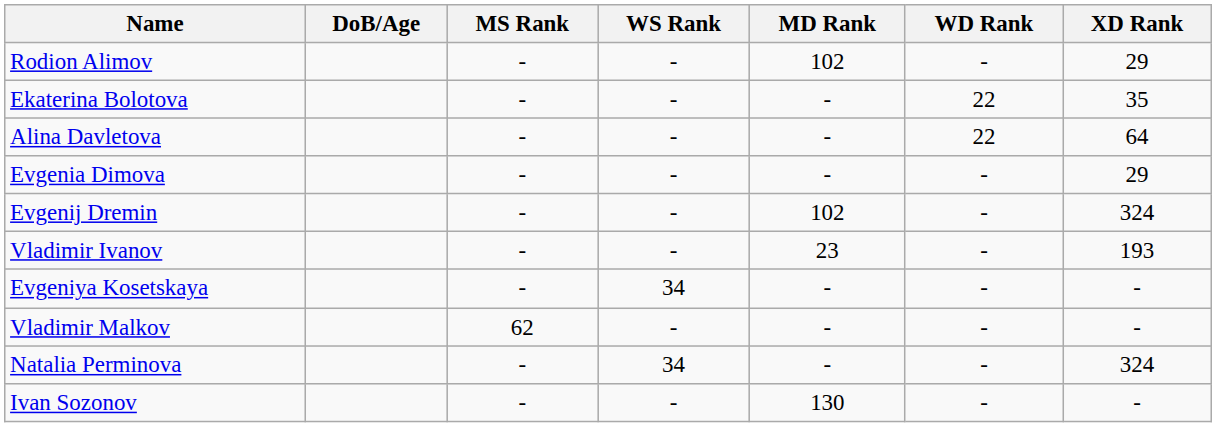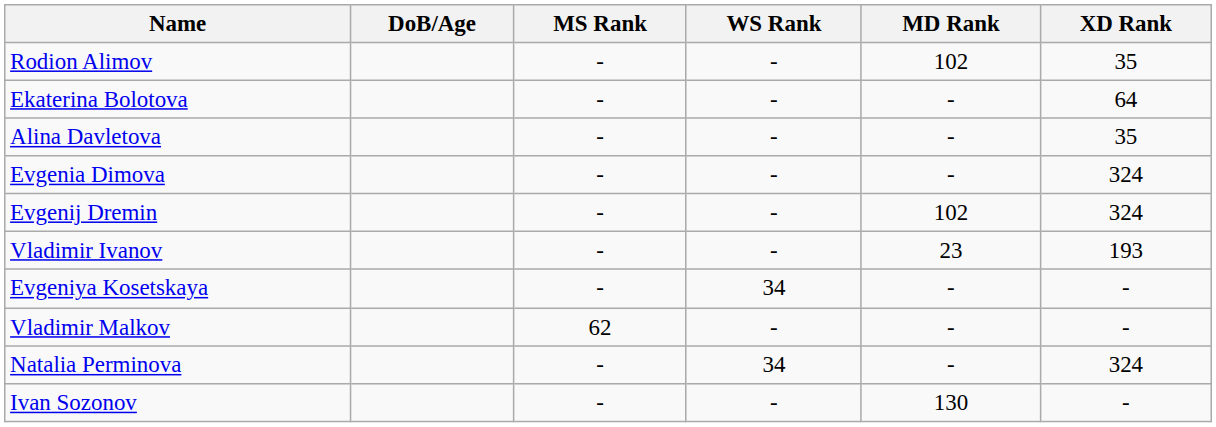 <table class="wikitable"  style="width:800px; font-size:95%; text-align:center">
 <tr>
 <th align="left">Name</th>
 <th align="left">DoB/Age</th>
 <th align="left">MS Rank</th>
 <th align="left">WS Rank</th>
 <th align="left">MD Rank</th>
-<th align="left">WD Rank</th>
 <th align="left">XD Rank</th>
 </tr>
 <tr>
 <td align="left"><a href='#'>Rodion Alimov</a></td>
 <td align="left"></td>
 <td>-</td>
 <td>-</td>
 <td>102</td>
-<td>-</td>
-<td>29</td>
+<td>35</td>
 </tr>
 <tr>
 <td align="left"><a href='#'>Ekaterina Bolotova</a></td>
 <td align="left"></td>
 <td>-</td>
 <td>-</td>
 <td>-</td>
-<td>22</td>
-<td>35</td>
+<td>64</td>
 </tr>
 <tr>
 <td align="left"><a href='#'>Alina Davletova</a></td>
 <td align="left"></td>
 <td>-</td>
 <td>-</td>
 <td>-</td>
-<td>22</td>
-<td>64</td>
+<td>35</td>
 </tr>
 <tr>
 <td align="left"><a href='#'>Evgenia Dimova</a></td>
 <td align="left"></td>
 <td>-</td>
 <td>-</td>
 <td>-</td>
-<td>-</td>
-<td>29</td>
+<td>324</td>
 </tr>
 <tr>
 <td align="left"><a href='#'>Evgenij Dremin</a></td>
 <td align="left"></td>
 <td>-</td>
 <td>-</td>
 <td>102</td>
-<td>-</td>
 <td>324</td>
 </tr>
 <tr>
 <td align="left"><a href='#'>Vladimir Ivanov</a></td>
 <td align="left"></td>
 <td>-</td>
 <td>-</td>
 <td>23</td>
-<td>-</td>
 <td>193</td>
 </tr>
 <tr>
 <td align="left"><a href='#'>Evgeniya Kosetskaya</a></td>
 <td align="left"></td>
 <td>-</td>
 <td>34</td>
-<td>-</td>
 <td>-</td>
 <td>-</td>
 </tr>
 <tr>
 <td align="left"><a href='#'>Vladimir Malkov</a></td>
 <td align="left"></td>
 <td>62</td>
 <td>-</td>
 <td>-</td>
 <td>-</td>
-<td>-</td>
 </tr>
 <tr>
 <td align="left"><a href='#'>Natalia Perminova</a></td>
 <td align="left"></td>
 <td>-</td>
 <td>34</td>
-<td>-</td>
 <td>-</td>
 <td>324</td>
 </tr>
 <tr>
 <td align="left"><a href='#'>Ivan Sozonov</a></td>
 <td align="left"></td>
 <td>-</td>
 <td>-</td>
 <td>130</td>
 <td>-</td>
-<td>-</td>
 </tr>
 </table>
